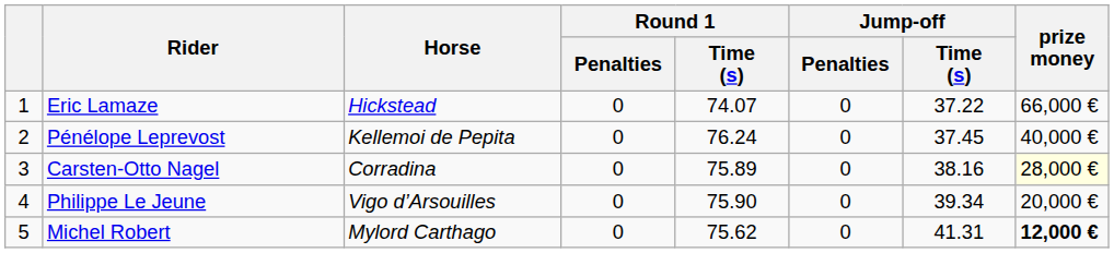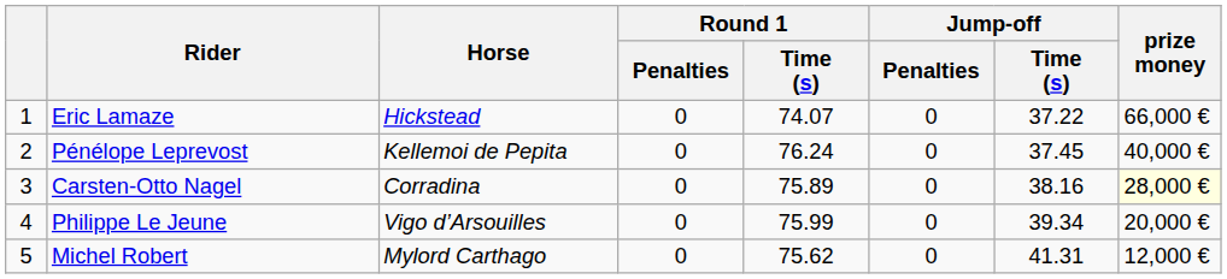 <table class="wikitable" style="font-size: 90%">
 <tr>
 <th rowspan=2 width=20></th>
 <th rowspan=2 width=210>Rider</th>
 <th rowspan=2 width=150>Horse</th>
 <th colspan=2>Round 1</th>
 <th colspan=2>Jump-off</th>
 <th rowspan=2 width=60>prize<br>money</th>
 </tr>
 <tr>
 <th width=75>Penalties</th>
 <th width=75>Time<br>(<a href='#'>s</a>)</th>
 <th width=75>Penalties</th>
 <th width=75>Time<br>(<a href='#'>s</a>)</th>
 </tr>
 <tr>
 <td align=center>1</td>
 <td> <a href='#'>Eric Lamaze</a></td>
 <td><em><a href='#'>Hickstead</a></em></td>
 <td align=center>0</td>
 <td align=center>74.07</td>
 <td align=center>0</td>
 <td align=center>37.22</td>
 <td>66,000 €</td>
 </tr>
 <tr>
 <td align=center>2</td>
 <td> <a href='#'>Pénélope Leprevost</a></td>
 <td><em>Kellemoi de Pepita</em></td>
 <td align=center>0</td>
 <td align=center>76.24</td>
 <td align=center>0</td>
 <td align=center>37.45</td>
 <td>40,000 €</td>
 </tr>
 <tr>
 <td align=center>3</td>
 <td> <a href='#'>Carsten-Otto Nagel</a></td>
 <td><em>Corradina</em></td>
 <td align=center>0</td>
 <td align=center>75.89</td>
 <td align=center>0</td>
 <td align=center>38.16</td>
 <td style="background: lightyellow;">28,000 €</td>
 </tr>
 <tr>
 <td align=center>4</td>
 <td> <a href='#'>Philippe Le Jeune</a></td>
 <td><em>Vigo d’Arsouilles</em></td>
 <td align=center>0</td>
-<td align=center>75.90</td>
+<td align=center>75.99</td>
 <td align=center>0</td>
 <td align=center>39.34</td>
 <td>20,000 €</td>
 </tr>
 <tr>
 <td align=center>5</td>
 <td> <a href='#'>Michel Robert</a></td>
 <td><em>Mylord Carthago</em></td>
 <td align=center>0</td>
 <td align=center>75.62</td>
 <td align=center>0</td>
 <td align=center>41.31</td>
-<td><strong>12,000 €</strong></td>
+<td>12,000 €</td>
 </tr>
 </table>
